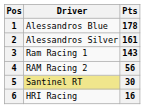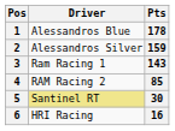 <table class="wikitable" style="font-size: 85%">
 <tr>
 <th>Pos</th>
 <th>Driver</th>
 <th>Pts</th>
 </tr>
 <tr>
 <th>1</th>
 <td>Alessandros Blue</td>
 <th>178</th>
 </tr>
 <tr>
 <th>2</th>
 <td>Alessandros Silver</td>
-<th>161</th>
+<th>159</th>
 </tr>
 <tr>
 <th>3</th>
 <td>Ram Racing 1</td>
 <th>143</th>
 </tr>
 <tr>
 <th>4</th>
 <td>RAM Racing 2</td>
-<th>56</th>
+<th>85</th>
 </tr>
 <tr>
 <th>5</th>
 <td style="background: khaki;">Santinel RT</td>
 <th>30</th>
 </tr>
 <tr>
 <th>6</th>
 <td>HRI Racing</td>
 <th>16</th>
 </tr>
 </table>
